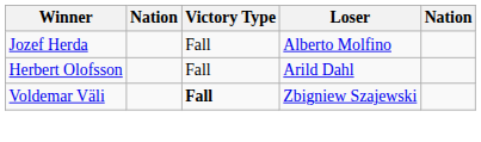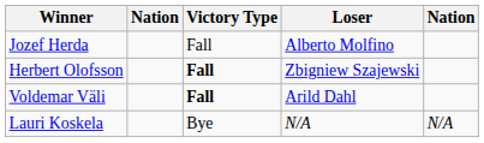 <table class="wikitable sortable" style="text-align:left;">
 <tr>
 <th>Winner</th>
 <th>Nation</th>
 <th>Victory Type</th>
 <th>Loser</th>
 <th>Nation</th>
 </tr>
 <tr>
 <td><a href='#'>Jozef Herda</a></td>
 <td></td>
 <td>Fall</td>
 <td><a href='#'>Alberto Molfino</a></td>
 <td></td>
 </tr>
 <tr>
 <td><a href='#'>Herbert Olofsson</a></td>
 <td></td>
-<td>Fall</td>
-<td><a href='#'>Arild Dahl</a></td>
+<td><strong>Fall</strong></td>
+<td><a href='#'>Zbigniew Szajewski</a></td>
 <td></td>
 </tr>
 <tr>
 <td><a href='#'>Voldemar Väli</a></td>
 <td></td>
 <td><strong>Fall</strong></td>
-<td><a href='#'>Zbigniew Szajewski</a></td>
+<td><a href='#'>Arild Dahl</a></td>
 <td></td>
 </tr>
+<tr>
+<td><a href='#'>Lauri Koskela</a></td>
+<td></td>
+<td>Bye</td>
+<td><em>N/A</em></td>
+<td><em>N/A</em></td>
+</tr>
 </table>
